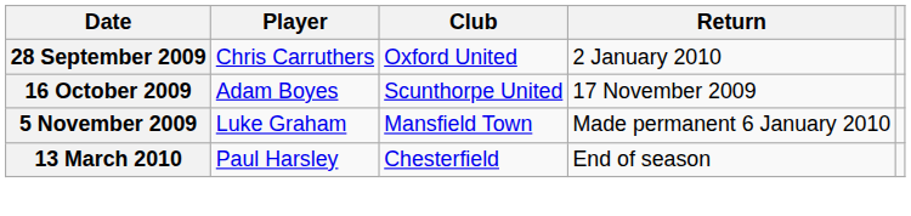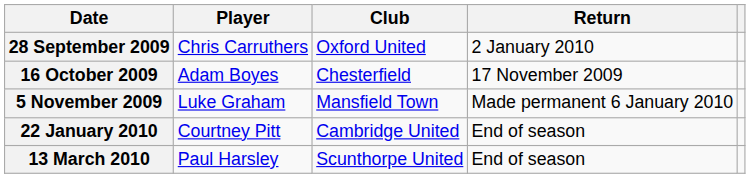 <table class="wikitable plainrowheaders">
 <tr>
 <th scope="col">Date</th>
 <th scope="col">Player</th>
 <th scope="col">Club</th>
 <th scope="col">Return</th>
 <th scope="col" class="unsortable"></th>
 </tr>
 <tr>
 <th scope="row">28 September 2009</th>
 <td><a href='#'>Chris Carruthers</a></td>
 <td><a href='#'>Oxford United</a></td>
 <td>2 January 2010</td>
 <td style="text-align:center;"></td>
 </tr>
 <tr>
 <th scope="row">16 October 2009</th>
 <td><a href='#'>Adam Boyes</a></td>
-<td><a href='#'>Scunthorpe United</a></td>
+<td><a href='#'>Chesterfield</a></td>
 <td>17 November 2009</td>
 <td style="text-align:center;"></td>
 </tr>
 <tr>
 <th scope="row">5 November 2009</th>
 <td><a href='#'>Luke Graham</a></td>
 <td><a href='#'>Mansfield Town</a></td>
 <td>Made permanent 6 January 2010</td>
 <td style="text-align:center;"></td>
 </tr>
 <tr>
+<th scope="row">22 January 2010</th>
+<td><a href='#'>Courtney Pitt</a></td>
+<td><a href='#'>Cambridge United</a></td>
+<td>End of season</td>
+<td style="text-align:center;"></td>
+</tr>
+<tr>
 <th scope="row">13 March 2010</th>
 <td><a href='#'>Paul Harsley</a></td>
-<td><a href='#'>Chesterfield</a></td>
+<td><a href='#'>Scunthorpe United</a></td>
 <td>End of season</td>
 <td style="text-align:center;"></td>
 </tr>
 </table>
